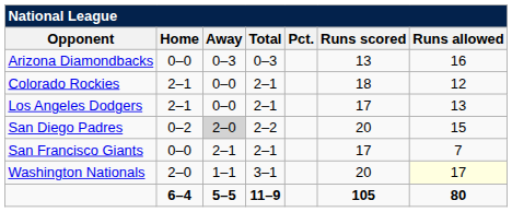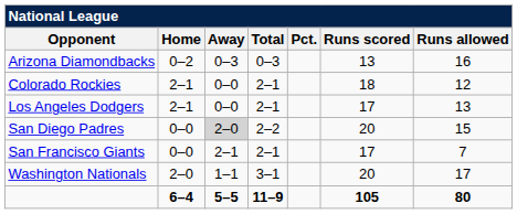 <table class="wikitable" style="font-size: 95%; text-align: center">
 <tr>
 <td colspan="7" style="text-align:left; background:#03224c;color:#fff"><strong>National League</strong></td>
 </tr>
 <tr>
 <th>Opponent</th>
 <th>Home</th>
 <th>Away</th>
 <th>Total</th>
 <th>Pct.</th>
 <th>Runs scored</th>
 <th>Runs allowed</th>
 </tr>
 <tr>
 <td style="text-align:left"><a href='#'>Arizona Diamondbacks</a></td>
-<td>0–0</td>
+<td>0–2</td>
 <td>0–3</td>
 <td>0–3</td>
 <td></td>
 <td>13</td>
 <td>16</td>
 </tr>
 <tr>
 <td style="text-align:left"><a href='#'>Colorado Rockies</a></td>
 <td>2–1</td>
 <td>0–0</td>
 <td>2–1</td>
 <td></td>
 <td>18</td>
 <td>12</td>
 </tr>
 <tr>
 <td style="text-align:left"><a href='#'>Los Angeles Dodgers</a></td>
 <td>2–1</td>
 <td>0–0</td>
 <td>2–1</td>
 <td></td>
 <td>17</td>
 <td>13</td>
 </tr>
 <tr>
 <td style="text-align:left"><a href='#'>San Diego Padres</a></td>
-<td>0–2</td>
+<td>0–0</td>
 <td style="background: lightgrey;">2–0</td>
 <td>2–2</td>
 <td></td>
 <td>20</td>
 <td>15</td>
 </tr>
 <tr>
 <td style="text-align:left"><a href='#'>San Francisco Giants</a></td>
 <td>0–0</td>
 <td>2–1</td>
 <td>2–1</td>
 <td></td>
 <td>17</td>
 <td>7</td>
 </tr>
 <tr>
 <td style="text-align:left"><a href='#'>Washington Nationals</a></td>
 <td>2–0</td>
 <td>1–1</td>
 <td>3–1</td>
 <td></td>
 <td>20</td>
-<td style="background: lightyellow;">17</td>
+<td>17</td>
 </tr>
 <tr style="font-weight:bold">
 <td></td>
 <td>6–4</td>
 <td>5–5</td>
 <td>11–9</td>
 <td></td>
 <td>105</td>
 <td>80</td>
 </tr>
 </table>
